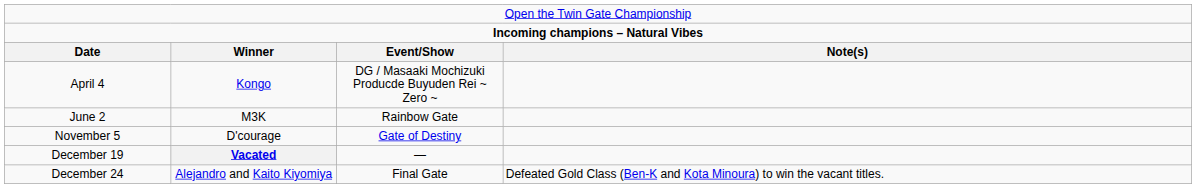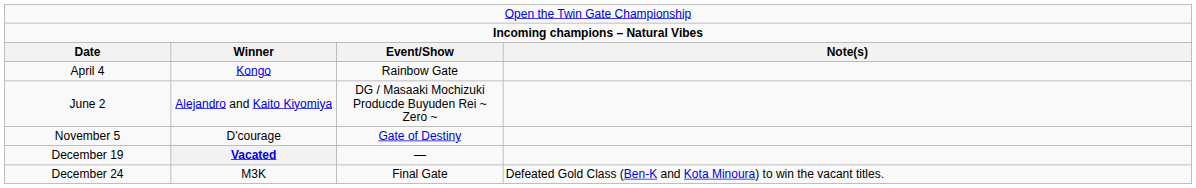 <table class="wikitable" style="text-align:center; width:100%;">
 <tr>
 <td colspan="5" style="text-align: center;"><a href='#'>Open the Twin Gate Championship</a></td>
 </tr>
 <tr>
 <td colspan="5" style="text-align: center;"><strong>Incoming champions – Natural Vibes </strong></td>
 </tr>
 <tr>
 <th width=14%>Date</th>
 <th width=14%>Winner</th>
 <th width=14%>Event/Show</th>
 <th width=58%>Note(s)</th>
 </tr>
 <tr>
 <td>April 4</td>
 <td><a href='#'>Kongo</a><br></td>
-<td>DG / Masaaki Mochizuki Producde Buyuden Rei ~ Zero ~</td>
+<td>Rainbow Gate<br></td>
 <td></td>
 </tr>
 <tr>
 <td>June 2</td>
-<td>M3K<br></td>
-<td>Rainbow Gate<br></td>
+<td><a href='#'>Alejandro</a> and <a href='#'>Kaito Kiyomiya</a></td>
+<td>DG / Masaaki Mochizuki Producde Buyuden Rei ~ Zero ~</td>
 <td></td>
 </tr>
 <tr>
 <td>November 5</td>
 <td>D'courage<br></td>
 <td><a href='#'>Gate of Destiny</a></td>
 <td></td>
 </tr>
 <tr>
 <td>December 19</td>
 <th><a href='#'>Vacated</a></th>
 <td>—</td>
 <td></td>
 </tr>
 <tr>
 <td>December 24</td>
-<td><a href='#'>Alejandro</a> and <a href='#'>Kaito Kiyomiya</a></td>
+<td>M3K<br></td>
 <td>Final Gate</td>
 <td align=left>Defeated Gold Class (<a href='#'>Ben-K</a> and <a href='#'>Kota Minoura</a>) to win the vacant titles.</td>
 </tr>
 </table>
